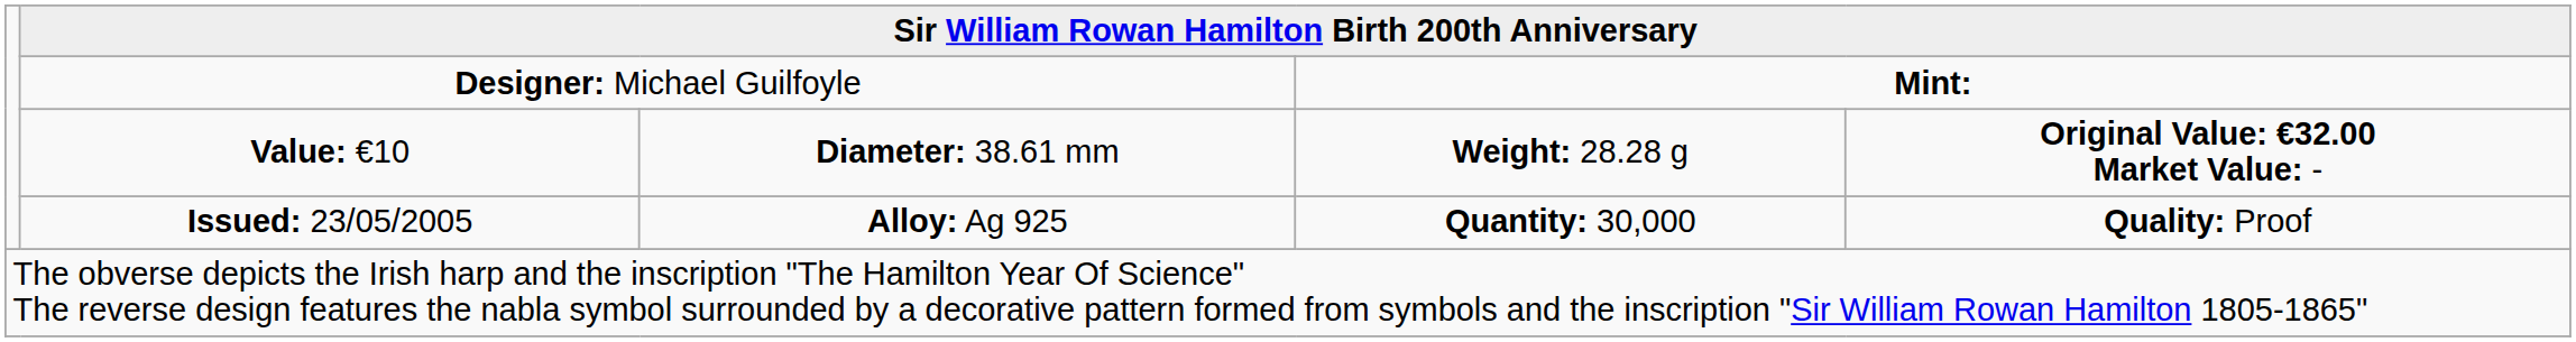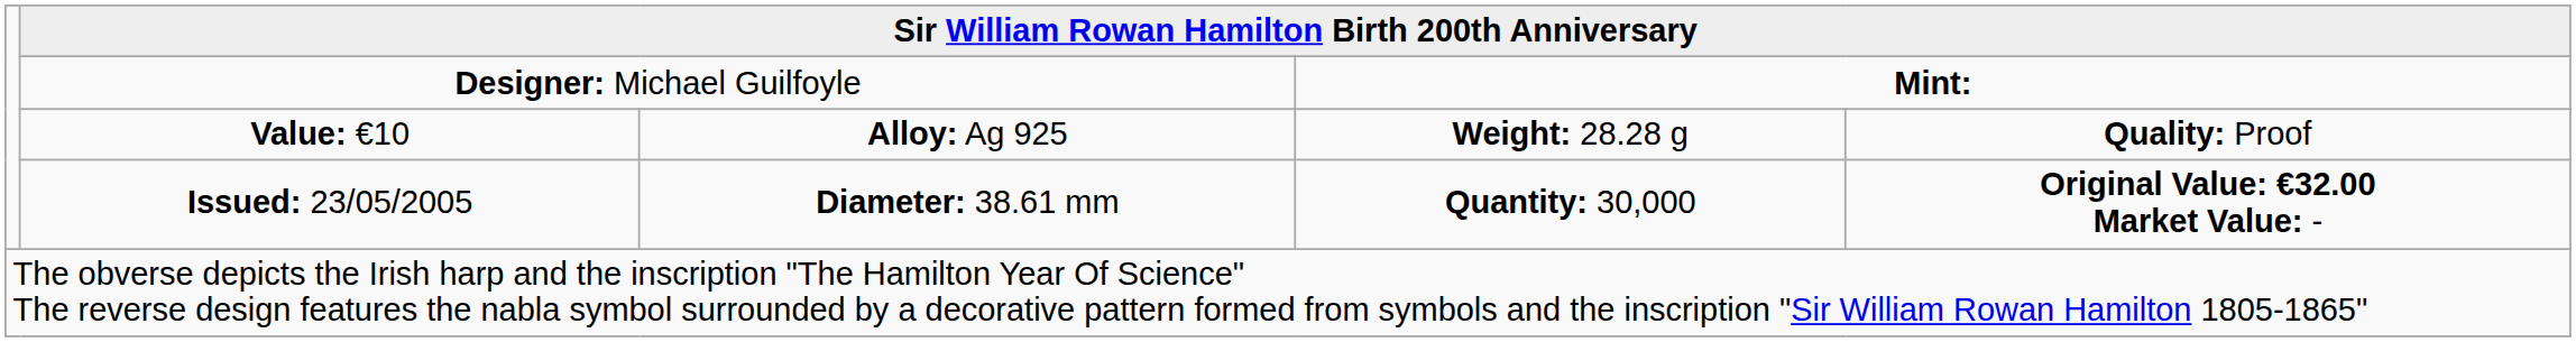 <table class="wikitable" style="width:100%;">
 <tr>
 <td rowspan="4"  style="white-space:nowrap; width:330px; text-align:center;"></td>
 <th colspan="4"  style="text-align:center; background:#eee;">Sir <a href='#'>William Rowan Hamilton</a> Birth 200th Anniversary</th>
 </tr>
 <tr style="text-align:center;">
 <td colspan="2"  style="width:50%; "><strong>Designer:</strong> Michael Guilfoyle</td>
 <td colspan="2"  style="width:50%; "><strong>Mint:</strong></td>
 </tr>
 <tr>
 <td align=center><strong>Value:</strong> €10</td>
-<td align=center><strong>Diameter:</strong> 38.61 mm</td>
+<td align=center><strong>Alloy:</strong> Ag 925</td>
 <td align=center><strong>Weight:</strong> 28.28 g</td>
-<td align=center><strong>Original Value: €32.00 <br>Market Value:</strong> -</td>
+<td align=center><strong>Quality:</strong> Proof</td>
 </tr>
 <tr>
 <td align=center><strong>Issued:</strong> 23/05/2005</td>
-<td align=center><strong>Alloy:</strong> Ag 925</td>
+<td align=center><strong>Diameter:</strong> 38.61 mm</td>
 <td align=center><strong>Quantity:</strong> 30,000</td>
-<td align=center><strong>Quality:</strong> Proof</td>
+<td align=center><strong>Original Value: €32.00 <br>Market Value:</strong> -</td>
 </tr>
 <tr>
 <td colspan="5" style="text-align:left;">The obverse depicts the Irish harp and the inscription "The Hamilton Year Of Science"<br>The reverse design features the nabla symbol surrounded by a decorative pattern formed from symbols and the inscription "<a href='#'>Sir William Rowan Hamilton</a> 1805-1865"</td>
 </tr>
 </table>
